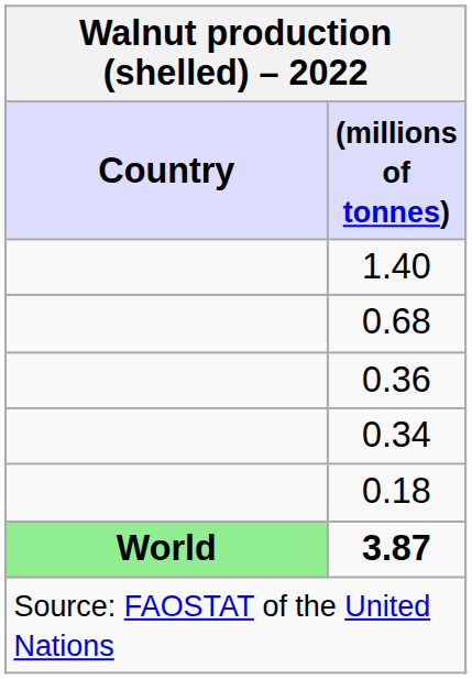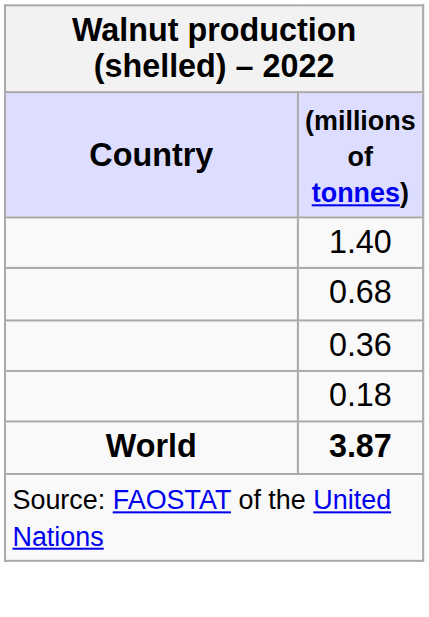 <table class="wikitable" style="float:right; width:13em; text-align:center;">
 <tr>
 <th colspan="2">Walnut production (shelled) – 2022</th>
 </tr>
 <tr>
 <th style="background:#ddf; width:75%;">Country</th>
 <th style="background:#ddf; width:25%;"><small>(millions of <a href='#'>tonnes</a>)</small></th>
 </tr>
 <tr>
 <td></td>
 <td>1.40</td>
 </tr>
 <tr>
 <td></td>
 <td>0.68</td>
 </tr>
 <tr>
 <td></td>
 <td>0.36</td>
 </tr>
 <tr>
 <td></td>
-<td>0.34</td>
-</tr>
-<tr>
-<td></td>
 <td>0.18</td>
 </tr>
 <tr>
-<td style="background: lightgreen;"><strong>World</strong></td>
+<td><strong>World</strong></td>
 <td><strong>3.87</strong></td>
 </tr>
 <tr>
 <td colspan="2" style="text-align:left;"><small>Source: <a href='#'>FAOSTAT</a> of the <a href='#'>United Nations</a></small></td>
 </tr>
 </table>
